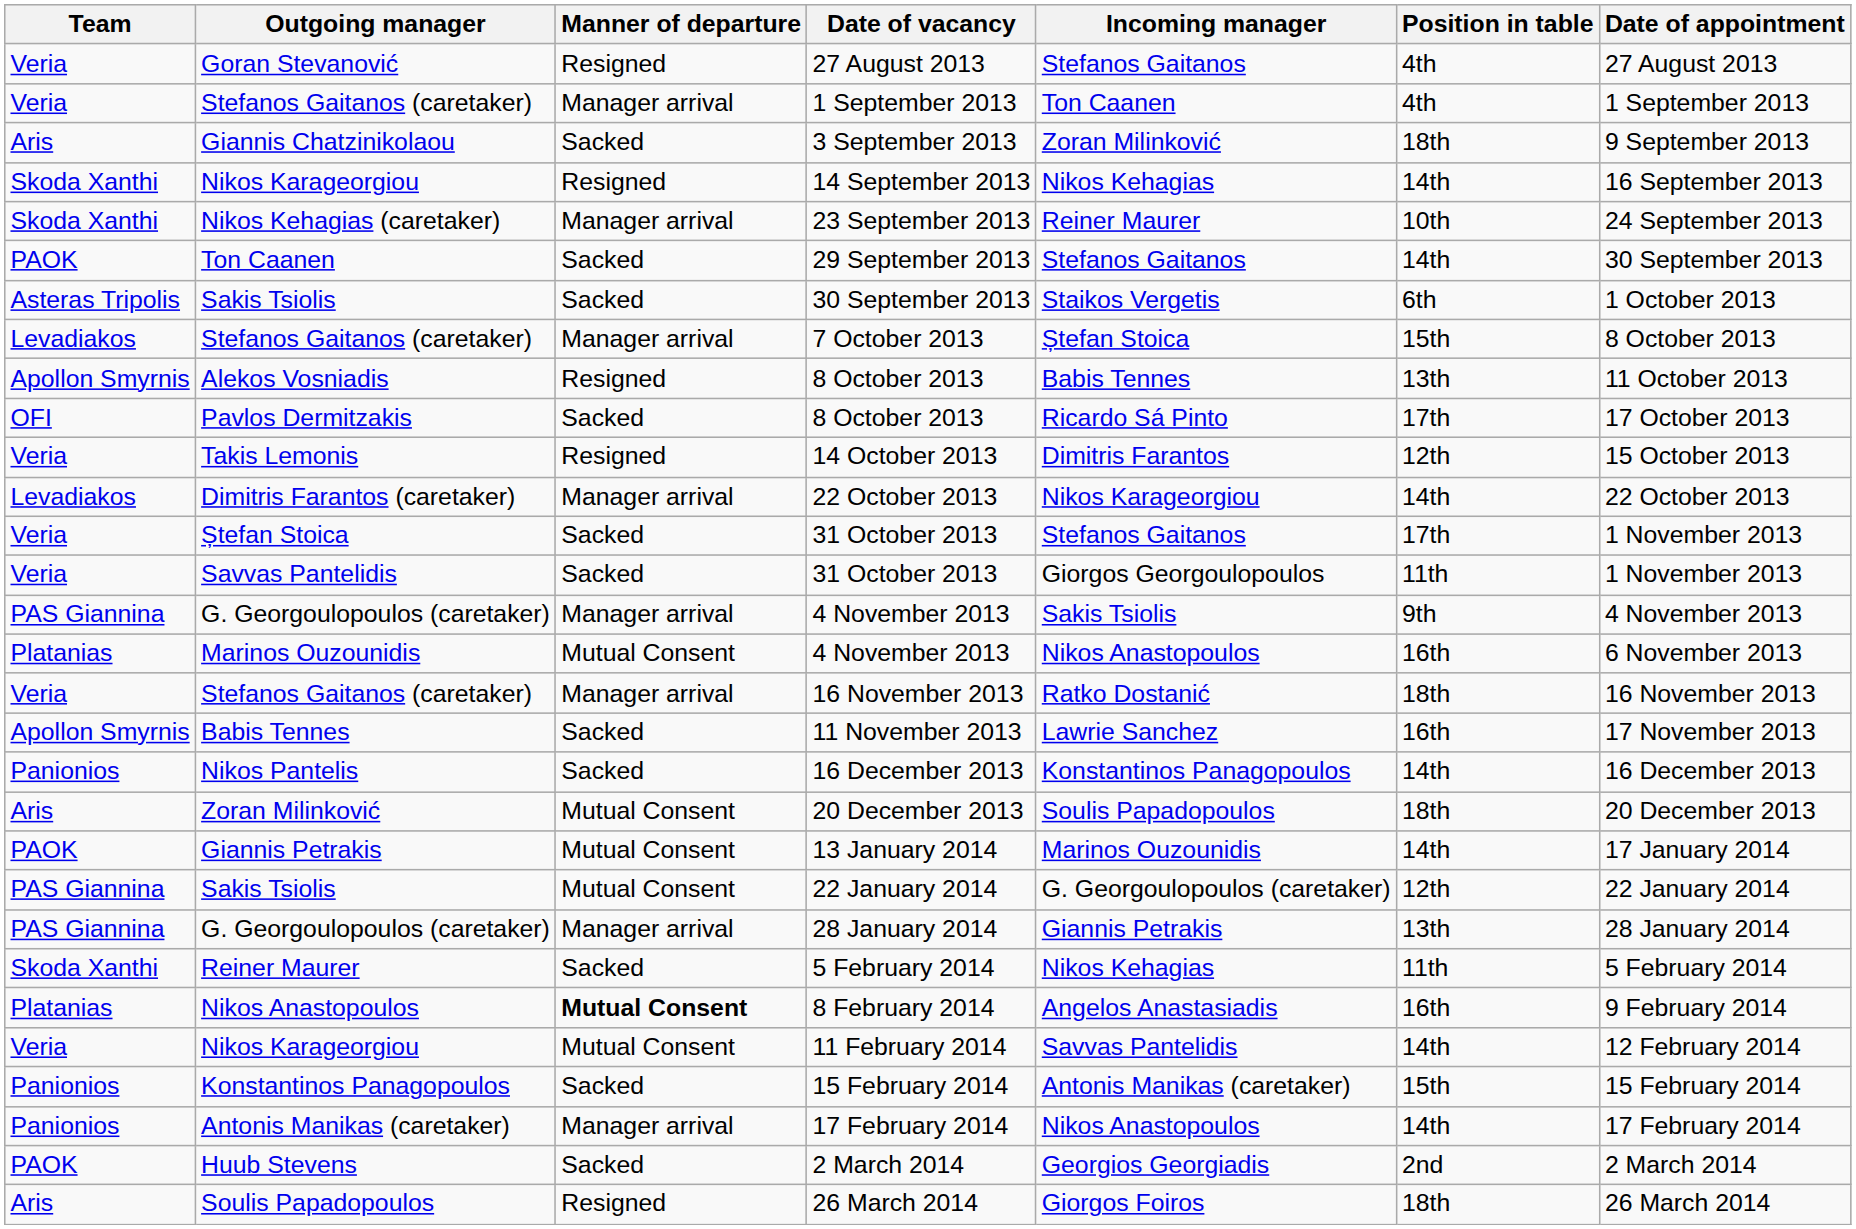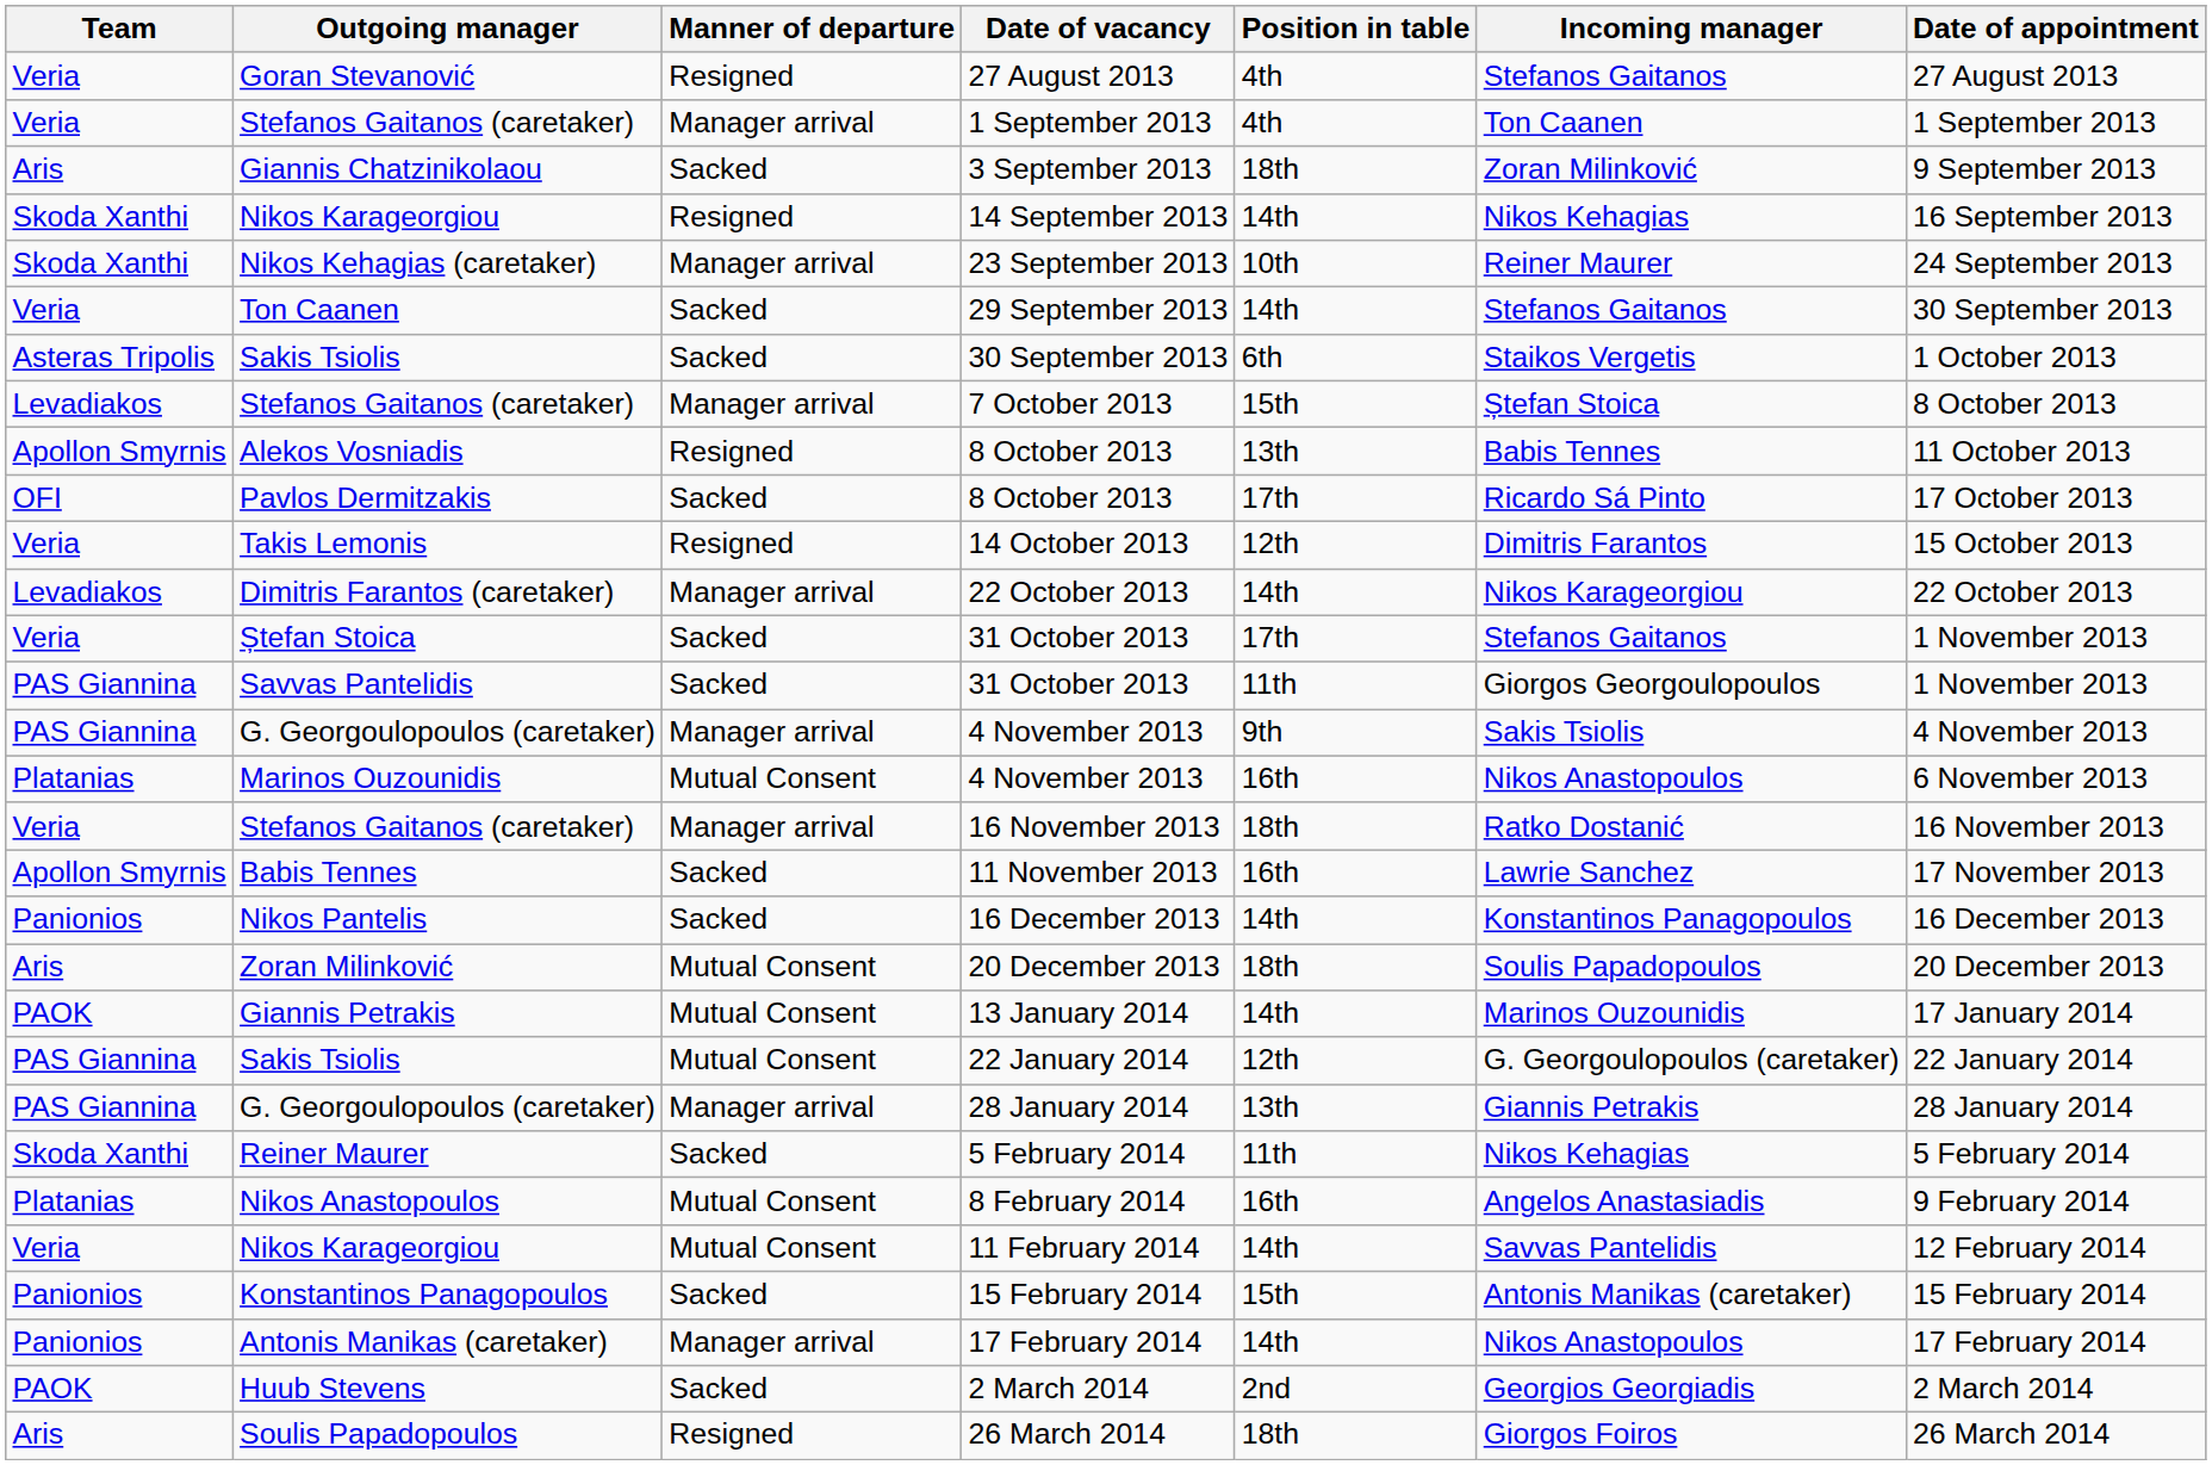 <table class="wikitable sortable" style="text-align: left;" style="font-size: 85%">
 <tr>
 <th>Team</th>
 <th>Outgoing manager</th>
 <th>Manner of departure</th>
 <th>Date of vacancy</th>
+<th>Position in table</th>
 <th>Incoming manager</th>
-<th>Position in table</th>
 <th>Date of appointment</th>
 </tr>
 <tr>
 <td><a href='#'>Veria</a></td>
 <td> <a href='#'>Goran Stevanović</a></td>
 <td>Resigned</td>
 <td>27 August 2013</td>
+<td>4th</td>
 <td> <a href='#'>Stefanos Gaitanos</a></td>
-<td>4th</td>
 <td>27 August 2013</td>
 </tr>
 <tr>
 <td><a href='#'>Veria</a></td>
 <td> <a href='#'>Stefanos Gaitanos</a> (caretaker)</td>
 <td>Manager arrival</td>
 <td>1 September 2013</td>
+<td>4th</td>
 <td> <a href='#'>Ton Caanen</a></td>
-<td>4th</td>
 <td>1 September 2013</td>
 </tr>
 <tr>
 <td><a href='#'>Aris</a></td>
 <td> <a href='#'>Giannis Chatzinikolaou</a></td>
 <td>Sacked</td>
 <td>3 September 2013</td>
+<td>18th</td>
 <td> <a href='#'>Zoran Milinković</a></td>
-<td>18th</td>
 <td>9 September 2013</td>
 </tr>
 <tr>
 <td><a href='#'>Skoda Xanthi</a></td>
 <td> <a href='#'>Nikos Karageorgiou</a></td>
 <td>Resigned</td>
 <td>14 September 2013</td>
+<td>14th</td>
 <td> <a href='#'>Nikos Kehagias</a></td>
-<td>14th</td>
 <td>16 September 2013</td>
 </tr>
 <tr>
 <td><a href='#'>Skoda Xanthi</a></td>
 <td> <a href='#'>Nikos Kehagias</a> (caretaker)</td>
 <td>Manager arrival</td>
 <td>23 September 2013</td>
+<td>10th</td>
 <td> <a href='#'>Reiner Maurer</a></td>
-<td>10th</td>
 <td>24 September 2013</td>
 </tr>
 <tr>
-<td><a href='#'>PAOK</a></td>
+<td><a href='#'>Veria</a></td>
 <td> <a href='#'>Ton Caanen</a></td>
 <td>Sacked</td>
 <td>29 September 2013</td>
+<td>14th</td>
 <td> <a href='#'>Stefanos Gaitanos</a></td>
-<td>14th</td>
 <td>30 September 2013</td>
 </tr>
 <tr>
 <td><a href='#'>Asteras Tripolis</a></td>
 <td> <a href='#'>Sakis Tsiolis</a></td>
 <td>Sacked</td>
 <td>30 September 2013</td>
+<td>6th</td>
 <td> <a href='#'>Staikos Vergetis</a></td>
-<td>6th</td>
 <td>1 October 2013</td>
 </tr>
 <tr>
 <td><a href='#'>Levadiakos</a></td>
 <td> <a href='#'>Stefanos Gaitanos</a> (caretaker)</td>
 <td>Manager arrival</td>
 <td>7 October 2013</td>
+<td>15th</td>
 <td> <a href='#'>Ștefan Stoica</a></td>
-<td>15th</td>
 <td>8 October 2013</td>
 </tr>
 <tr>
 <td><a href='#'>Apollon Smyrnis</a></td>
 <td> <a href='#'>Alekos Vosniadis</a></td>
 <td>Resigned</td>
 <td>8 October 2013</td>
+<td>13th</td>
 <td> <a href='#'>Babis Tennes</a></td>
-<td>13th</td>
 <td>11 October 2013</td>
 </tr>
 <tr>
 <td><a href='#'>OFI</a></td>
 <td> <a href='#'>Pavlos Dermitzakis</a></td>
 <td>Sacked</td>
 <td>8 October 2013</td>
+<td>17th</td>
 <td> <a href='#'>Ricardo Sá Pinto</a></td>
-<td>17th</td>
 <td>17 October 2013</td>
 </tr>
 <tr>
 <td><a href='#'>Veria</a></td>
 <td> <a href='#'>Takis Lemonis</a></td>
 <td>Resigned</td>
 <td>14 October 2013</td>
+<td>12th</td>
 <td> <a href='#'>Dimitris Farantos</a></td>
-<td>12th</td>
 <td>15 October 2013</td>
 </tr>
 <tr>
 <td><a href='#'>Levadiakos</a></td>
 <td> <a href='#'>Dimitris Farantos</a> (caretaker)</td>
 <td>Manager arrival</td>
 <td>22 October 2013</td>
+<td>14th</td>
 <td> <a href='#'>Nikos Karageorgiou</a></td>
-<td>14th</td>
 <td>22 October 2013</td>
 </tr>
 <tr>
 <td><a href='#'>Veria</a></td>
 <td> <a href='#'>Ștefan Stoica</a></td>
 <td>Sacked</td>
 <td>31 October 2013</td>
+<td>17th</td>
 <td> <a href='#'>Stefanos Gaitanos</a></td>
-<td>17th</td>
 <td>1 November 2013</td>
 </tr>
 <tr>
-<td><a href='#'>Veria</a></td>
+<td><a href='#'>PAS Giannina</a></td>
 <td> <a href='#'>Savvas Pantelidis</a></td>
 <td>Sacked</td>
 <td>31 October 2013</td>
+<td>11th</td>
 <td> Giorgos Georgoulopoulos</td>
-<td>11th</td>
 <td>1 November 2013</td>
 </tr>
 <tr>
 <td><a href='#'>PAS Giannina</a></td>
 <td> G. Georgoulopoulos (caretaker)</td>
 <td>Manager arrival</td>
 <td>4 November 2013</td>
+<td>9th</td>
 <td> <a href='#'>Sakis Tsiolis</a></td>
-<td>9th</td>
 <td>4 November 2013</td>
 </tr>
 <tr>
 <td><a href='#'>Platanias</a></td>
 <td> <a href='#'>Marinos Ouzounidis</a></td>
 <td>Mutual Consent</td>
 <td>4 November 2013</td>
+<td>16th</td>
 <td> <a href='#'>Nikos Anastopoulos</a></td>
-<td>16th</td>
 <td>6 November 2013</td>
 </tr>
 <tr>
 <td><a href='#'>Veria</a></td>
 <td> <a href='#'>Stefanos Gaitanos</a> (caretaker)</td>
 <td>Manager arrival</td>
 <td>16 November 2013</td>
+<td>18th</td>
 <td> <a href='#'>Ratko Dostanić</a></td>
-<td>18th</td>
 <td>16 November 2013</td>
 </tr>
 <tr>
 <td><a href='#'>Apollon Smyrnis</a></td>
 <td> <a href='#'>Babis Tennes</a></td>
 <td>Sacked</td>
 <td>11 November 2013</td>
+<td>16th</td>
 <td> <a href='#'>Lawrie Sanchez</a></td>
-<td>16th</td>
 <td>17 November 2013</td>
 </tr>
 <tr>
 <td><a href='#'>Panionios</a></td>
 <td> <a href='#'>Nikos Pantelis</a></td>
 <td>Sacked</td>
 <td>16 December 2013</td>
+<td>14th</td>
 <td> <a href='#'>Konstantinos Panagopoulos</a></td>
-<td>14th</td>
 <td>16 December 2013</td>
 </tr>
 <tr>
 <td><a href='#'>Aris</a></td>
 <td> <a href='#'>Zoran Milinković</a></td>
 <td>Mutual Consent</td>
 <td>20 December 2013</td>
+<td>18th</td>
 <td> <a href='#'>Soulis Papadopoulos</a></td>
-<td>18th</td>
 <td>20 December 2013</td>
 </tr>
 <tr>
 <td><a href='#'>PAOK</a></td>
 <td> <a href='#'>Giannis Petrakis</a></td>
 <td>Mutual Consent</td>
 <td>13 January 2014</td>
+<td>14th</td>
 <td> <a href='#'>Marinos Ouzounidis</a></td>
-<td>14th</td>
 <td>17 January 2014</td>
 </tr>
 <tr>
 <td><a href='#'>PAS Giannina</a></td>
 <td> <a href='#'>Sakis Tsiolis</a></td>
 <td>Mutual Consent</td>
 <td>22 January 2014</td>
+<td>12th</td>
 <td> G. Georgoulopoulos (caretaker)</td>
-<td>12th</td>
 <td>22 January 2014</td>
 </tr>
 <tr>
 <td><a href='#'>PAS Giannina</a></td>
 <td> G. Georgoulopoulos (caretaker)</td>
 <td>Manager arrival</td>
 <td>28 January 2014</td>
+<td>13th</td>
 <td> <a href='#'>Giannis Petrakis</a></td>
-<td>13th</td>
 <td>28 January 2014</td>
 </tr>
 <tr>
 <td><a href='#'>Skoda Xanthi</a></td>
 <td> <a href='#'>Reiner Maurer</a></td>
 <td>Sacked</td>
 <td>5 February 2014</td>
+<td>11th</td>
 <td> <a href='#'>Nikos Kehagias</a></td>
-<td>11th</td>
 <td>5 February 2014</td>
 </tr>
 <tr>
 <td><a href='#'>Platanias</a></td>
 <td> <a href='#'>Nikos Anastopoulos</a></td>
-<td><strong>Mutual Consent</strong></td>
+<td>Mutual Consent</td>
 <td>8 February 2014</td>
+<td>16th</td>
 <td> <a href='#'>Angelos Anastasiadis</a></td>
-<td>16th</td>
 <td>9 February 2014</td>
 </tr>
 <tr>
 <td><a href='#'>Veria</a></td>
 <td> <a href='#'>Nikos Karageorgiou</a></td>
 <td>Mutual Consent</td>
 <td>11 February 2014</td>
+<td>14th</td>
 <td> <a href='#'>Savvas Pantelidis</a></td>
-<td>14th</td>
 <td>12 February 2014</td>
 </tr>
 <tr>
 <td><a href='#'>Panionios</a></td>
 <td> <a href='#'>Konstantinos Panagopoulos</a></td>
 <td>Sacked</td>
 <td>15 February 2014</td>
+<td>15th</td>
 <td> <a href='#'>Antonis Manikas</a> (caretaker)</td>
-<td>15th</td>
 <td>15 February 2014</td>
 </tr>
 <tr>
 <td><a href='#'>Panionios</a></td>
 <td> <a href='#'>Antonis Manikas</a> (caretaker)</td>
 <td>Manager arrival</td>
 <td>17 February 2014</td>
+<td>14th</td>
 <td> <a href='#'>Nikos Anastopoulos</a></td>
-<td>14th</td>
 <td>17 February 2014</td>
 </tr>
 <tr>
 <td><a href='#'>PAOK</a></td>
 <td> <a href='#'>Huub Stevens</a></td>
 <td>Sacked</td>
 <td>2 March 2014</td>
+<td>2nd</td>
 <td> <a href='#'>Georgios Georgiadis</a></td>
-<td>2nd</td>
 <td>2 March 2014</td>
 </tr>
 <tr>
 <td><a href='#'>Aris</a></td>
 <td> <a href='#'>Soulis Papadopoulos</a></td>
 <td>Resigned</td>
 <td>26 March 2014</td>
+<td>18th</td>
 <td> <a href='#'>Giorgos Foiros</a></td>
-<td>18th</td>
 <td>26 March 2014</td>
 </tr>
 </table>
